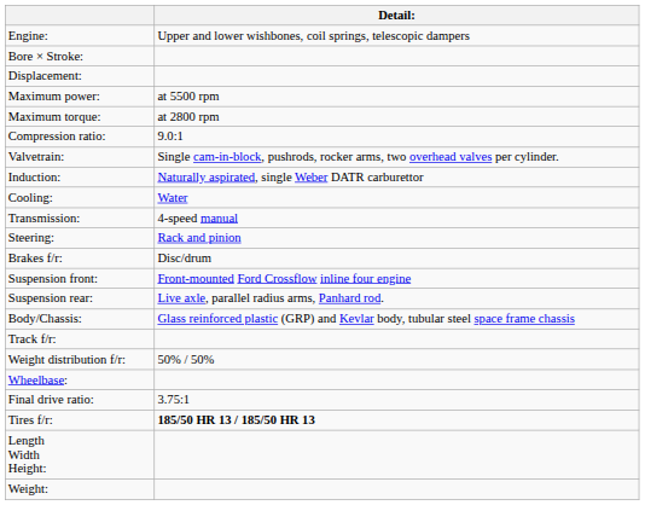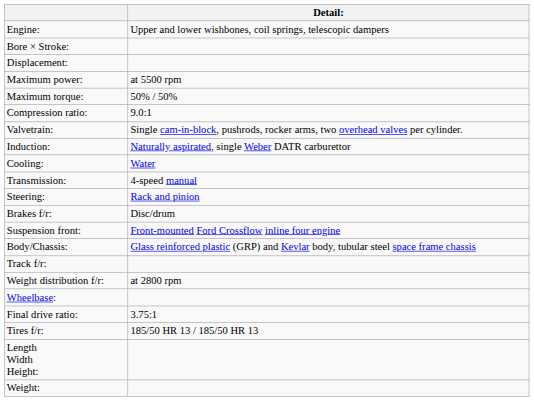 <table class="wikitable defaultcenter col1left collapsible">
 <tr>
 <th width="180"></th>
 <th width="600">Detail:</th>
 </tr>
 <tr>
 <td>Engine:</td>
 <td>Upper and lower wishbones, coil springs, telescopic dampers</td>
 </tr>
 <tr>
 <td>Bore × Stroke:</td>
 <td></td>
 </tr>
 <tr>
 <td>Displacement:</td>
 <td></td>
 </tr>
 <tr>
 <td>Maximum power:</td>
 <td> at 5500 rpm</td>
 </tr>
 <tr>
 <td>Maximum torque:</td>
-<td> at 2800 rpm</td>
+<td>50% / 50%</td>
 </tr>
 <tr>
 <td>Compression ratio:</td>
 <td>9.0:1</td>
 </tr>
 <tr>
 <td>Valvetrain: </td>
 <td>Single <a href='#'>cam-in-block</a>, pushrods, rocker arms, two <a href='#'>overhead valves</a> per cylinder.</td>
 </tr>
 <tr>
 <td>Induction: </td>
 <td><a href='#'>Naturally aspirated</a>, single <a href='#'>Weber</a> DATR carburettor</td>
 </tr>
 <tr>
 <td>Cooling: </td>
 <td><a href='#'>Water</a></td>
 </tr>
 <tr>
 <td>Transmission: </td>
 <td>4-speed <a href='#'>manual</a></td>
 </tr>
 <tr>
 <td>Steering: </td>
 <td><a href='#'>Rack and pinion</a></td>
 </tr>
 <tr>
 <td>Brakes f/r:</td>
 <td>Disc/drum</td>
 </tr>
 <tr>
 <td>Suspension front:</td>
 <td><a href='#'>Front-mounted</a> <a href='#'>Ford Crossflow</a> <a href='#'>inline four engine</a></td>
 </tr>
 <tr>
-<td>Suspension rear:</td>
-<td><a href='#'>Live axle</a>, parallel radius arms, <a href='#'>Panhard rod</a>.</td>
-</tr>
-<tr>
 <td>Body/Chassis:</td>
 <td><a href='#'>Glass reinforced plastic</a> (GRP) and <a href='#'>Kevlar</a> body, tubular steel <a href='#'>space frame chassis</a></td>
 </tr>
 <tr>
 <td>Track f/r:</td>
 <td></td>
 </tr>
 <tr>
 <td>Weight distribution f/r:</td>
-<td>50% / 50%</td>
+<td> at 2800 rpm</td>
 </tr>
 <tr>
 <td><a href='#'>Wheelbase</a>:</td>
 <td></td>
 </tr>
 <tr>
 <td>Final drive ratio:</td>
 <td>3.75:1</td>
 </tr>
 <tr>
 <td>Tires f/r:</td>
-<td><strong>185/50 HR 13 / 185/50 HR 13</strong></td>
+<td>185/50 HR 13 / 185/50 HR 13</td>
 </tr>
 <tr>
 <td>Length<br>Width<br>Height:</td>
 <td><br><br></td>
 </tr>
 <tr>
 <td>Weight:</td>
 <td></td>
 </tr>
 </table>
